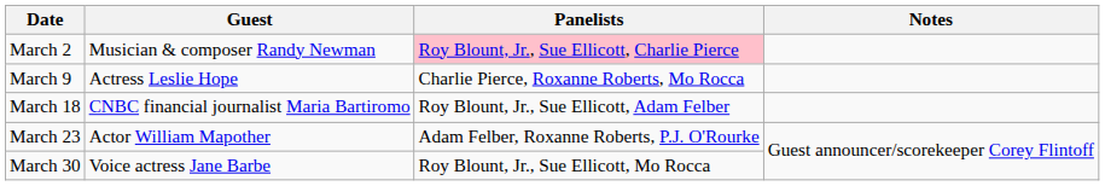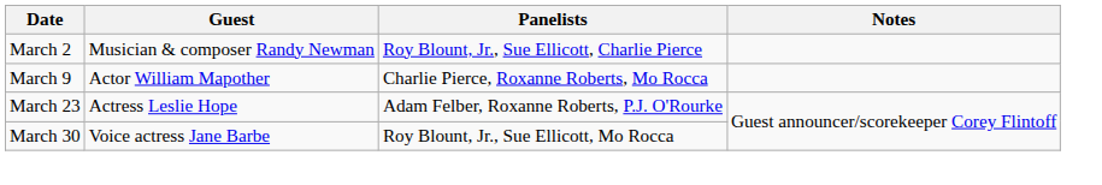 <table class="wikitable">
 <tr>
 <th>Date</th>
 <th>Guest</th>
 <th>Panelists</th>
 <th>Notes</th>
 </tr>
 <tr>
 <td>March 2</td>
 <td>Musician & composer <a href='#'>Randy Newman</a></td>
-<td style="background: pink;"><a href='#'>Roy Blount, Jr.</a>, <a href='#'>Sue Ellicott</a>, <a href='#'>Charlie Pierce</a></td>
+<td><a href='#'>Roy Blount, Jr.</a>, <a href='#'>Sue Ellicott</a>, <a href='#'>Charlie Pierce</a></td>
 <td></td>
 </tr>
 <tr>
 <td>March 9</td>
-<td>Actress <a href='#'>Leslie Hope</a></td>
+<td>Actor <a href='#'>William Mapother</a></td>
 <td>Charlie Pierce, <a href='#'>Roxanne Roberts</a>, <a href='#'>Mo Rocca</a></td>
 <td></td>
 </tr>
 <tr>
-<td>March 18</td>
-<td><a href='#'>CNBC</a> financial journalist <a href='#'>Maria Bartiromo</a></td>
-<td>Roy Blount, Jr., Sue Ellicott, <a href='#'>Adam Felber</a></td>
-<td></td>
-</tr>
-<tr>
 <td>March 23</td>
-<td>Actor <a href='#'>William Mapother</a></td>
+<td>Actress <a href='#'>Leslie Hope</a></td>
 <td>Adam Felber, Roxanne Roberts, <a href='#'>P.J. O'Rourke</a></td>
 <td rowspan=2>Guest announcer/scorekeeper <a href='#'>Corey Flintoff</a></td>
 </tr>
 <tr>
 <td>March 30</td>
 <td>Voice actress <a href='#'>Jane Barbe</a></td>
 <td>Roy Blount, Jr., Sue Ellicott, Mo Rocca</td>
 </tr>
 </table>
